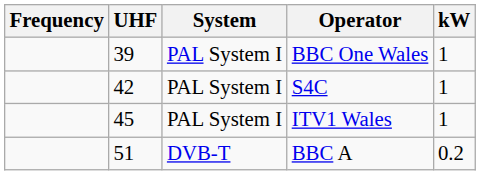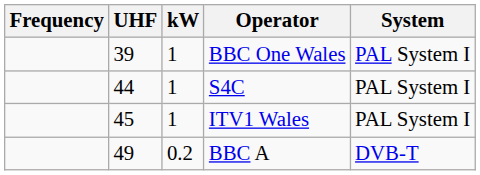 <table class="wikitable sortable">
 <tr>
 <th>Frequency</th>
 <th>UHF</th>
+<th>kW</th>
+<th>Operator</th>
 <th>System</th>
-<th>Operator</th>
-<th>kW</th>
 </tr>
 <tr>
 <td></td>
 <td>39</td>
+<td>1</td>
+<td><a href='#'>BBC One Wales</a></td>
 <td><a href='#'>PAL</a> System I</td>
-<td><a href='#'>BBC One Wales</a></td>
-<td>1</td>
 </tr>
 <tr>
 <td></td>
-<td>42</td>
+<td>44</td>
+<td>1</td>
+<td><a href='#'>S4C</a></td>
 <td>PAL System I</td>
-<td><a href='#'>S4C</a></td>
-<td>1</td>
 </tr>
 <tr>
 <td></td>
 <td>45</td>
+<td>1</td>
+<td><a href='#'>ITV1 Wales</a></td>
 <td>PAL System I</td>
-<td><a href='#'>ITV1 Wales</a></td>
-<td>1</td>
 </tr>
 <tr>
 <td></td>
-<td>51</td>
+<td>49</td>
+<td>0.2</td>
+<td><a href='#'>BBC</a> A</td>
 <td><a href='#'>DVB-T</a></td>
-<td><a href='#'>BBC</a> A</td>
-<td>0.2</td>
 </tr>
 </table>
